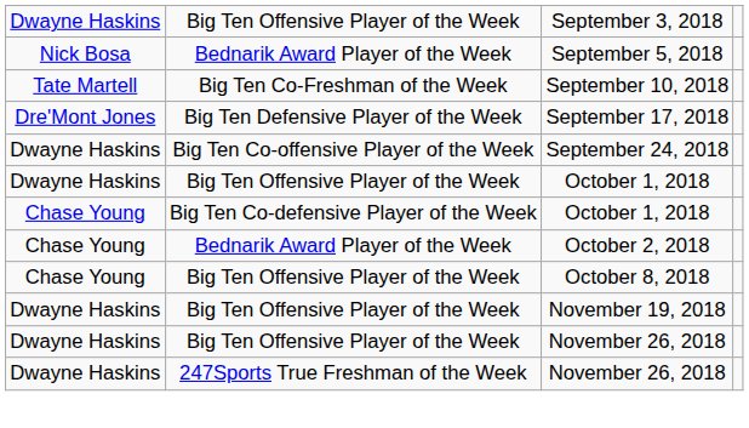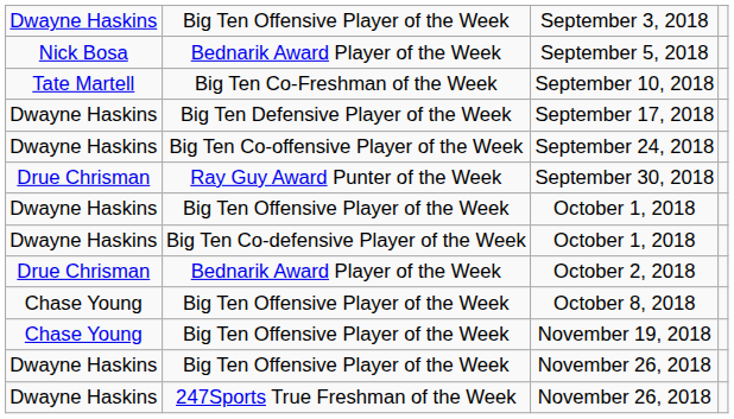 <table class="wikitable sortable sortable" style="text-align: center">
 <tr>
 <td><a href='#'>Dwayne Haskins</a></td>
 <td>Big Ten Offensive Player of the Week</td>
 <td>September 3, 2018</td>
 <td></td>
 </tr>
 <tr>
 <td><a href='#'>Nick Bosa</a></td>
 <td><a href='#'>Bednarik Award</a> Player of the Week</td>
 <td>September 5, 2018</td>
 <td></td>
 </tr>
 <tr>
 <td><a href='#'>Tate Martell</a></td>
 <td>Big Ten Co-Freshman of the Week</td>
 <td>September 10, 2018</td>
 <td></td>
 </tr>
 <tr>
-<td><a href='#'>Dre'Mont Jones</a></td>
+<td>Dwayne Haskins</td>
 <td>Big Ten Defensive Player of the Week</td>
 <td>September 17, 2018</td>
 <td></td>
 </tr>
 <tr>
 <td>Dwayne Haskins</td>
 <td>Big Ten Co-offensive Player of the Week</td>
 <td>September 24, 2018</td>
 <td></td>
 </tr>
 <tr>
+<td><a href='#'>Drue Chrisman</a></td>
+<td><a href='#'>Ray Guy Award</a> Punter of the Week</td>
+<td>September 30, 2018</td>
+<td></td>
+</tr>
+<tr>
 <td>Dwayne Haskins</td>
 <td>Big Ten Offensive Player of the Week</td>
 <td>October 1, 2018</td>
 <td></td>
 </tr>
 <tr>
-<td><a href='#'>Chase Young</a></td>
+<td>Dwayne Haskins</td>
 <td>Big Ten Co-defensive Player of the Week</td>
 <td>October 1, 2018</td>
 <td></td>
 </tr>
 <tr>
-<td>Chase Young</td>
+<td><a href='#'>Drue Chrisman</a></td>
 <td><a href='#'>Bednarik Award</a> Player of the Week</td>
 <td>October 2, 2018</td>
 <td></td>
 </tr>
 <tr>
 <td>Chase Young</td>
 <td>Big Ten Offensive Player of the Week</td>
 <td>October 8, 2018</td>
 <td></td>
 </tr>
 <tr>
-<td>Dwayne Haskins</td>
+<td><a href='#'>Chase Young</a></td>
 <td>Big Ten Offensive Player of the Week</td>
 <td>November 19, 2018</td>
 <td></td>
 </tr>
 <tr>
 <td>Dwayne Haskins</td>
 <td>Big Ten Offensive Player of the Week</td>
 <td>November 26, 2018</td>
 <td></td>
 </tr>
 <tr>
 <td>Dwayne Haskins</td>
 <td><a href='#'>247Sports</a> True Freshman of the Week</td>
 <td>November 26, 2018</td>
 <td></td>
 </tr>
 </table>
